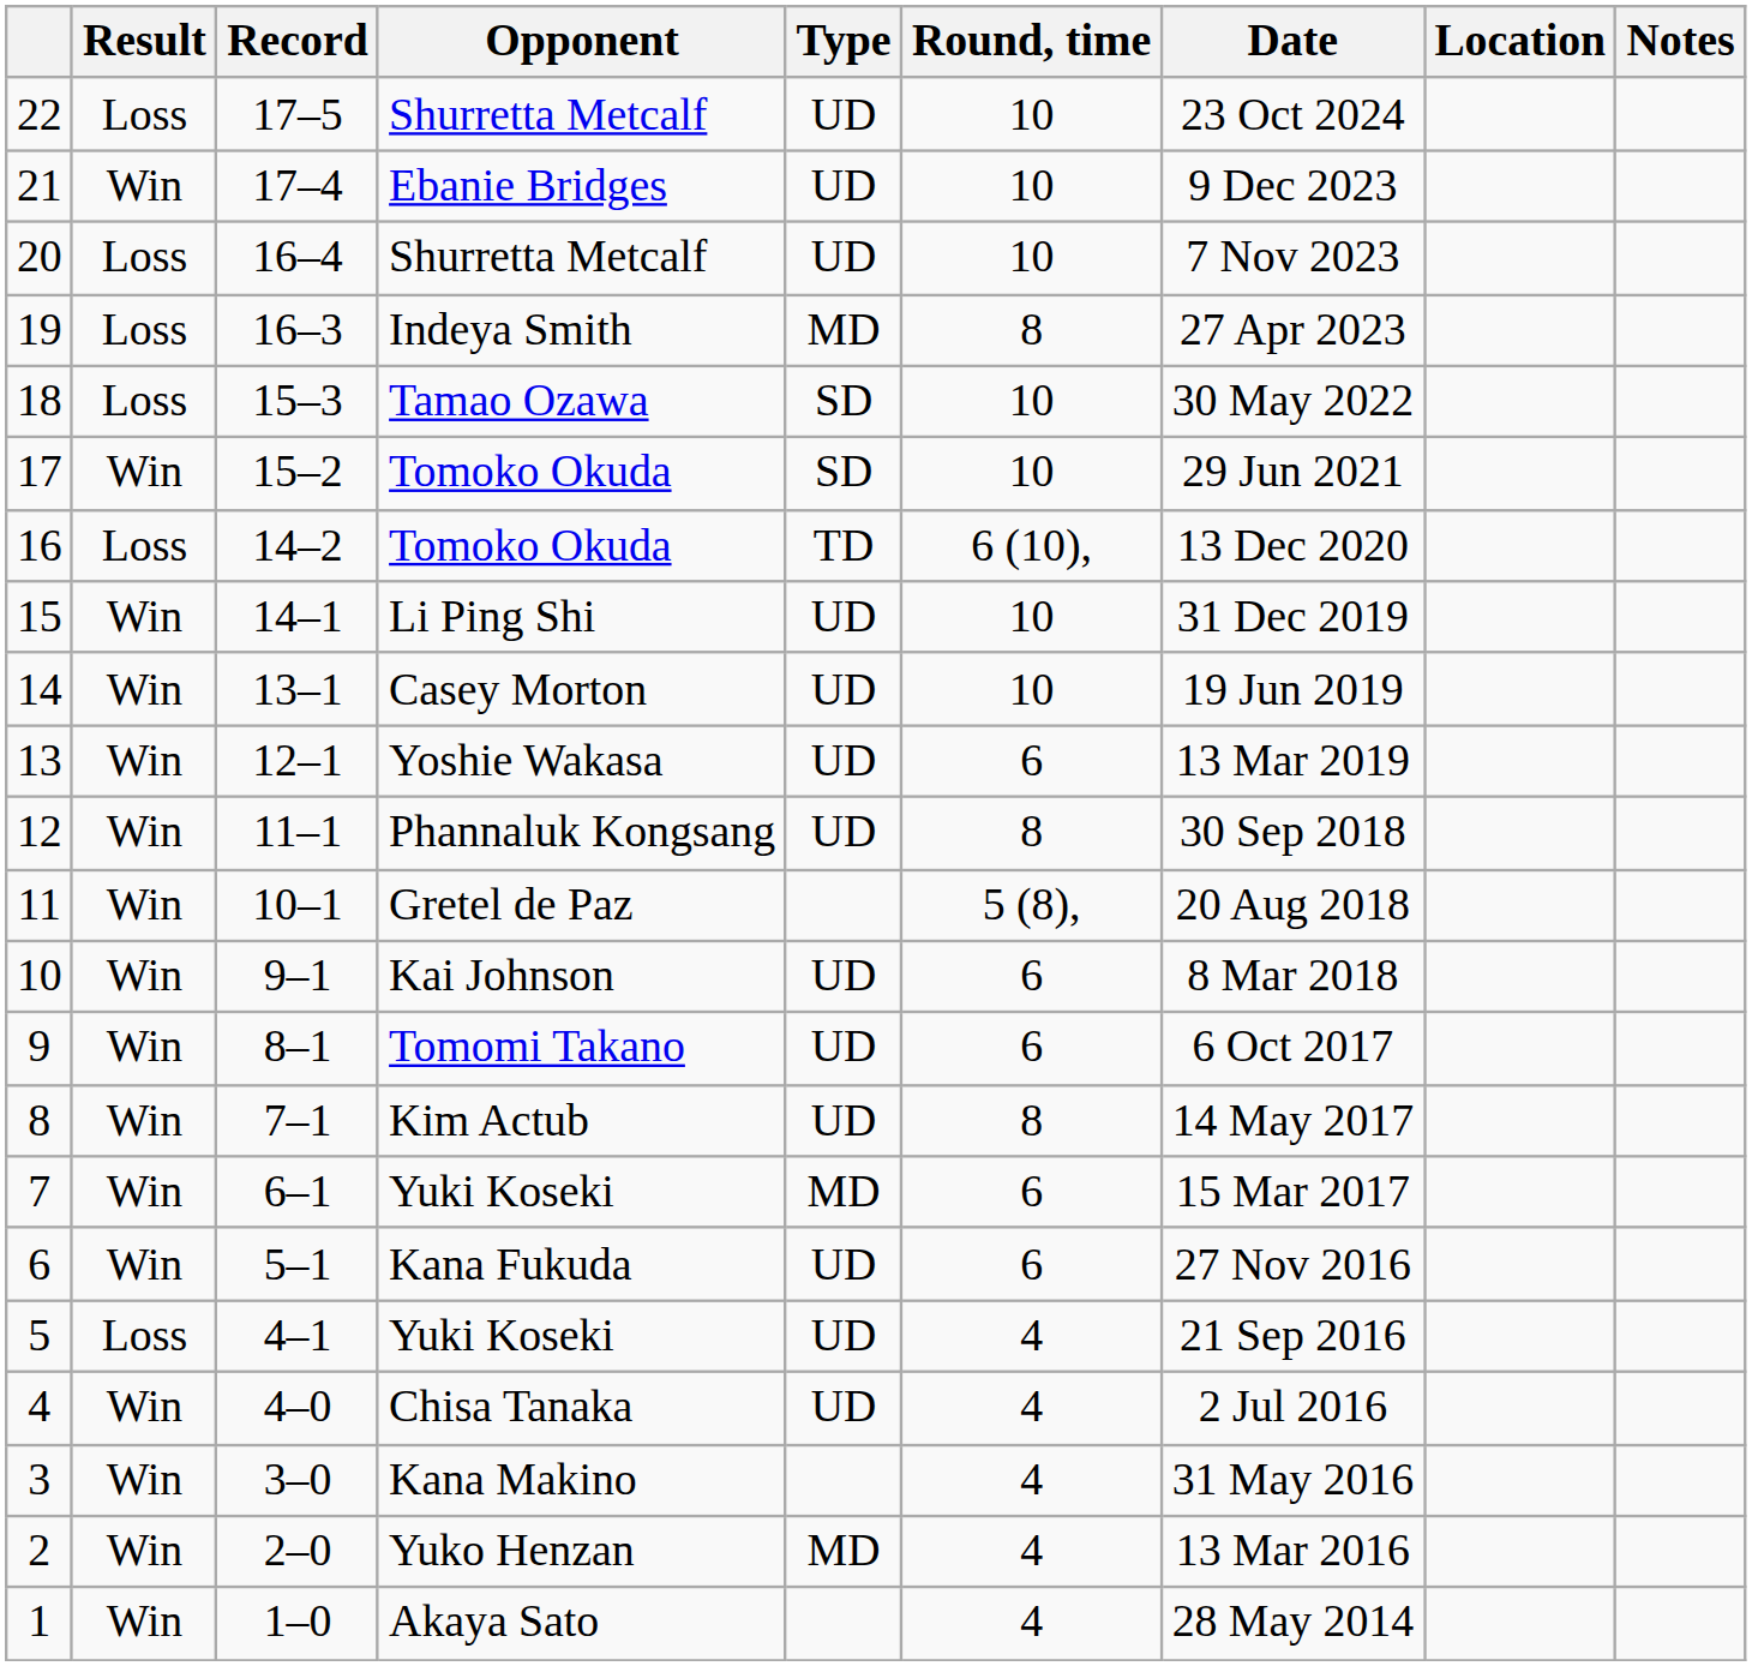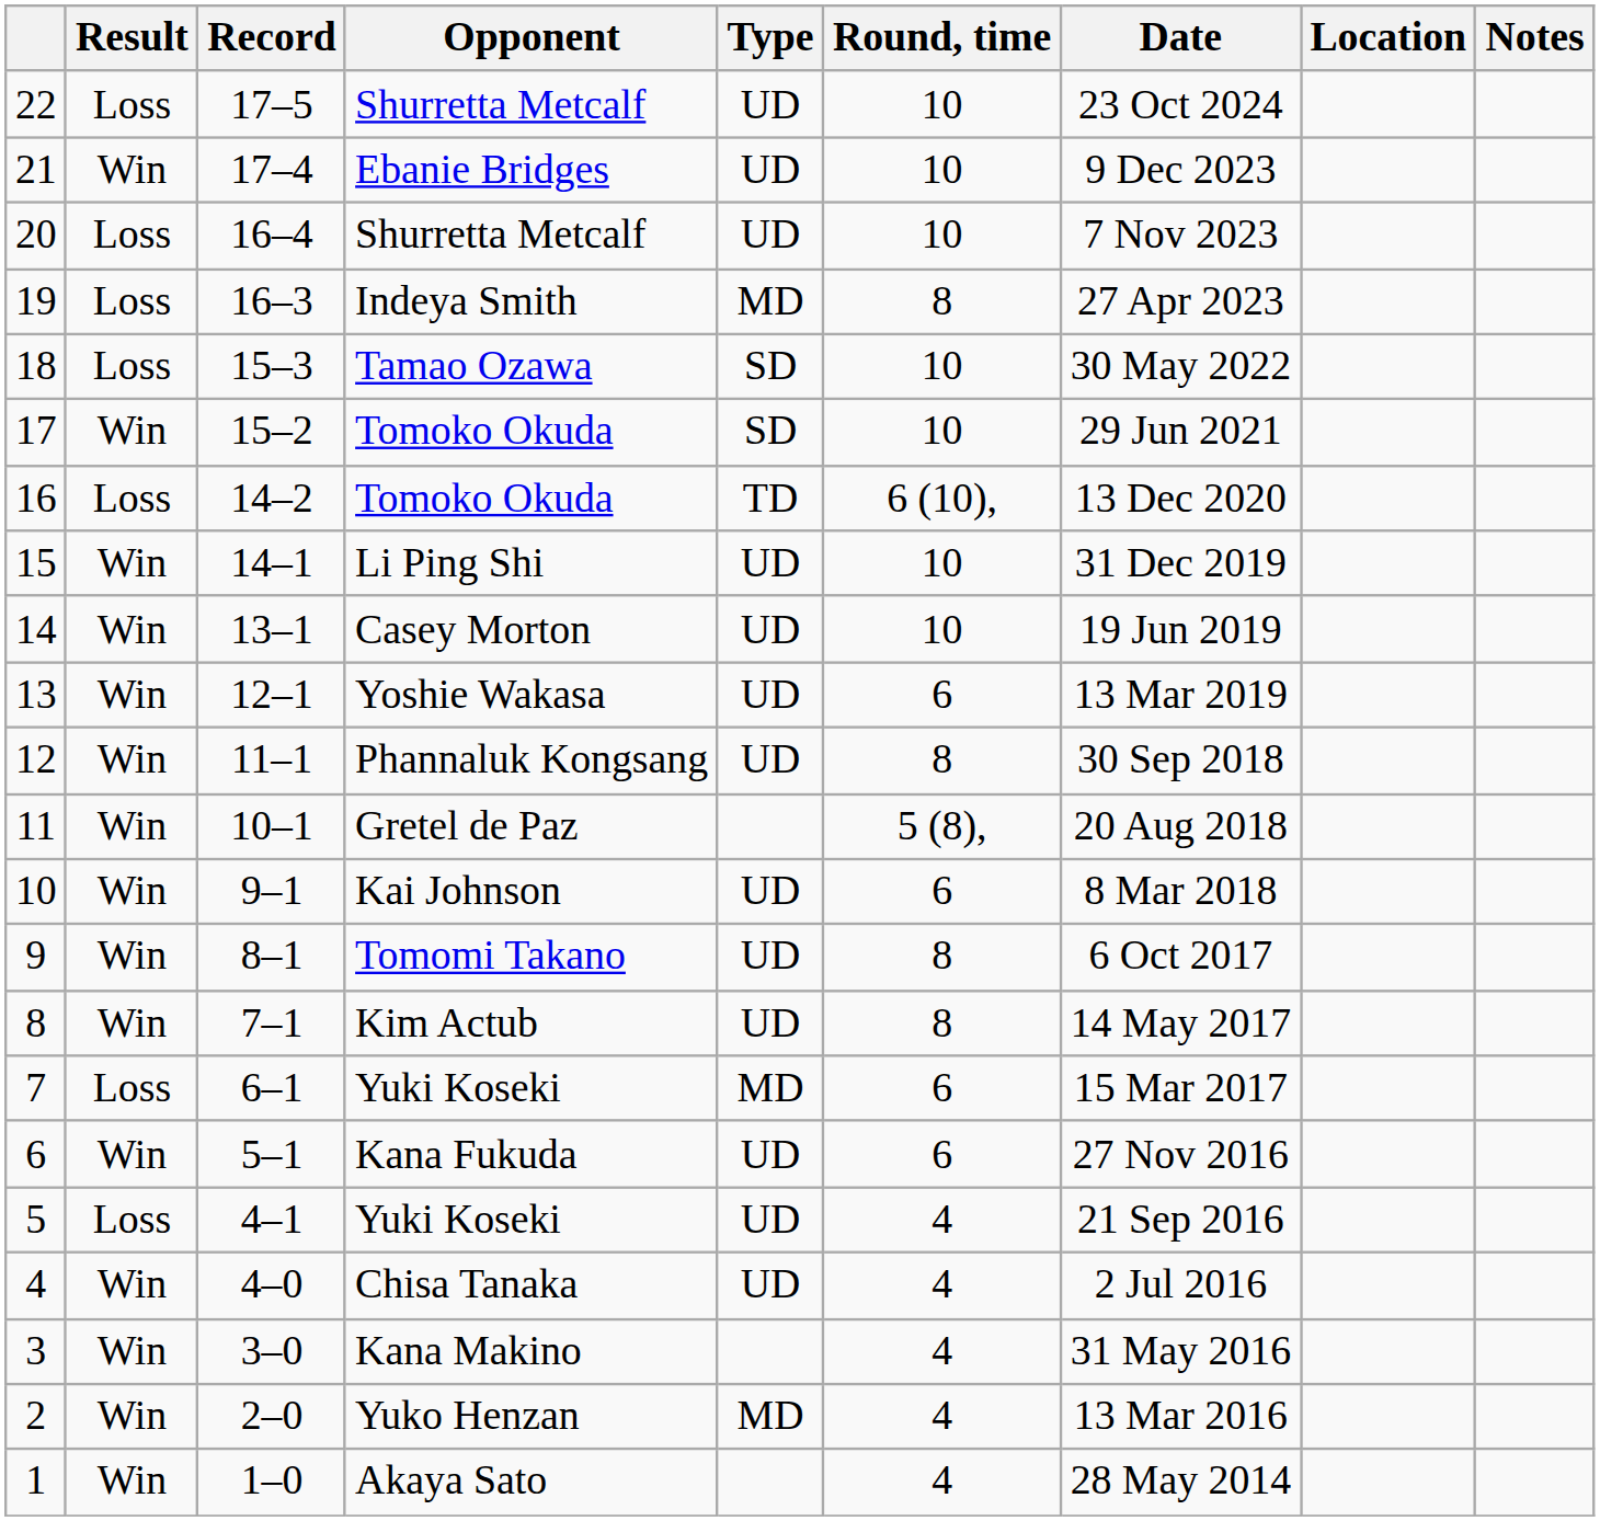 <table class=wikitable style=text-align:center>
 <tr>
 <th></th>
 <th>Result</th>
 <th>Record</th>
 <th>Opponent</th>
 <th>Type</th>
 <th>Round, time</th>
 <th>Date</th>
 <th>Location</th>
 <th>Notes</th>
 </tr>
 <tr>
 <td>22</td>
 <td>Loss</td>
 <td>17–5</td>
 <td align=left><a href='#'>Shurretta Metcalf</a></td>
 <td>UD</td>
 <td>10</td>
 <td>23 Oct 2024</td>
 <td align=left></td>
 <td align=left></td>
 </tr>
 <tr>
 <td>21</td>
 <td>Win</td>
 <td>17–4</td>
 <td align=left><a href='#'>Ebanie Bridges</a></td>
 <td>UD</td>
 <td>10</td>
 <td>9 Dec 2023</td>
 <td align=left></td>
 <td align=left></td>
 </tr>
 <tr>
 <td>20</td>
 <td>Loss</td>
 <td>16–4</td>
 <td align=left>Shurretta Metcalf</td>
 <td>UD</td>
 <td>10</td>
 <td>7 Nov 2023</td>
 <td align=left></td>
 <td align=left></td>
 </tr>
 <tr>
 <td>19</td>
 <td>Loss</td>
 <td>16–3</td>
 <td align=left>Indeya Smith</td>
 <td>MD</td>
 <td>8</td>
 <td>27 Apr 2023</td>
 <td align=left></td>
 <td align=left></td>
 </tr>
 <tr>
 <td>18</td>
 <td>Loss</td>
 <td>15–3</td>
 <td align=left><a href='#'>Tamao Ozawa</a></td>
 <td>SD</td>
 <td>10</td>
 <td>30 May 2022</td>
 <td align=left></td>
 <td align=left></td>
 </tr>
 <tr>
 <td>17</td>
 <td>Win</td>
 <td>15–2</td>
 <td align=left><a href='#'>Tomoko Okuda</a></td>
 <td>SD</td>
 <td>10</td>
 <td>29 Jun 2021</td>
 <td align=left></td>
 <td align=left></td>
 </tr>
 <tr>
 <td>16</td>
 <td>Loss</td>
 <td>14–2</td>
 <td align=left><a href='#'>Tomoko Okuda</a></td>
 <td>TD</td>
 <td>6 (10), </td>
 <td>13 Dec 2020</td>
 <td align=left></td>
 <td align=left></td>
 </tr>
 <tr>
 <td>15</td>
 <td>Win</td>
 <td>14–1</td>
 <td align=left>Li Ping Shi</td>
 <td>UD</td>
 <td>10</td>
 <td>31 Dec 2019</td>
 <td align=left></td>
 <td align=left></td>
 </tr>
 <tr>
 <td>14</td>
 <td>Win</td>
 <td>13–1</td>
 <td align=left>Casey Morton</td>
 <td>UD</td>
 <td>10</td>
 <td>19 Jun 2019</td>
 <td align=left></td>
 <td align=left></td>
 </tr>
 <tr>
 <td>13</td>
 <td>Win</td>
 <td>12–1</td>
 <td align=left>Yoshie Wakasa</td>
 <td>UD</td>
 <td>6</td>
 <td>13 Mar 2019</td>
 <td align=left></td>
 <td align=left></td>
 </tr>
 <tr>
 <td>12</td>
 <td>Win</td>
 <td>11–1</td>
 <td align=left>Phannaluk Kongsang</td>
 <td>UD</td>
 <td>8</td>
 <td>30 Sep 2018</td>
 <td align=left></td>
 <td align=left></td>
 </tr>
 <tr>
 <td>11</td>
 <td>Win</td>
 <td>10–1</td>
 <td align=left>Gretel de Paz</td>
 <td></td>
 <td>5 (8), </td>
 <td>20 Aug 2018</td>
 <td align=left></td>
 <td align=left></td>
 </tr>
 <tr>
 <td>10</td>
 <td>Win</td>
 <td>9–1</td>
 <td align=left>Kai Johnson</td>
 <td>UD</td>
 <td>6</td>
 <td>8 Mar 2018</td>
 <td align=left></td>
 <td align=left></td>
 </tr>
 <tr>
 <td>9</td>
 <td>Win</td>
 <td>8–1</td>
 <td align=left><a href='#'>Tomomi Takano</a></td>
 <td>UD</td>
-<td>6</td>
+<td>8</td>
 <td>6 Oct 2017</td>
 <td align=left></td>
 <td align=left></td>
 </tr>
 <tr>
 <td>8</td>
 <td>Win</td>
 <td>7–1</td>
 <td align=left>Kim Actub</td>
 <td>UD</td>
 <td>8</td>
 <td>14 May 2017</td>
 <td align=left></td>
 <td align=left></td>
 </tr>
 <tr>
 <td>7</td>
-<td>Win</td>
+<td>Loss</td>
 <td>6–1</td>
 <td align=left>Yuki Koseki</td>
 <td>MD</td>
 <td>6</td>
 <td>15 Mar 2017</td>
 <td align=left></td>
 <td align=left></td>
 </tr>
 <tr>
 <td>6</td>
 <td>Win</td>
 <td>5–1</td>
 <td align=left>Kana Fukuda</td>
 <td>UD</td>
 <td>6</td>
 <td>27 Nov 2016</td>
 <td align=left></td>
 <td align=left></td>
 </tr>
 <tr>
 <td>5</td>
 <td>Loss</td>
 <td>4–1</td>
 <td align=left>Yuki Koseki</td>
 <td>UD</td>
 <td>4</td>
 <td>21 Sep 2016</td>
 <td align=left></td>
 <td align=left></td>
 </tr>
 <tr>
 <td>4</td>
 <td>Win</td>
 <td>4–0</td>
 <td align=left>Chisa Tanaka</td>
 <td>UD</td>
 <td>4</td>
 <td>2 Jul 2016</td>
 <td align=left></td>
 <td align=left></td>
 </tr>
 <tr>
 <td>3</td>
 <td>Win</td>
 <td>3–0</td>
 <td align=left>Kana Makino</td>
 <td></td>
 <td>4</td>
 <td>31 May 2016</td>
 <td align=left></td>
 <td align=left></td>
 </tr>
 <tr>
 <td>2</td>
 <td>Win</td>
 <td>2–0</td>
 <td align=left>Yuko Henzan</td>
 <td>MD</td>
 <td>4</td>
 <td>13 Mar 2016</td>
 <td align=left></td>
 <td align=left></td>
 </tr>
 <tr>
 <td>1</td>
 <td>Win</td>
 <td>1–0</td>
 <td align=left>Akaya Sato</td>
 <td></td>
 <td>4</td>
 <td>28 May 2014</td>
 <td align=left></td>
 <td align=left></td>
 </tr>
 </table>
